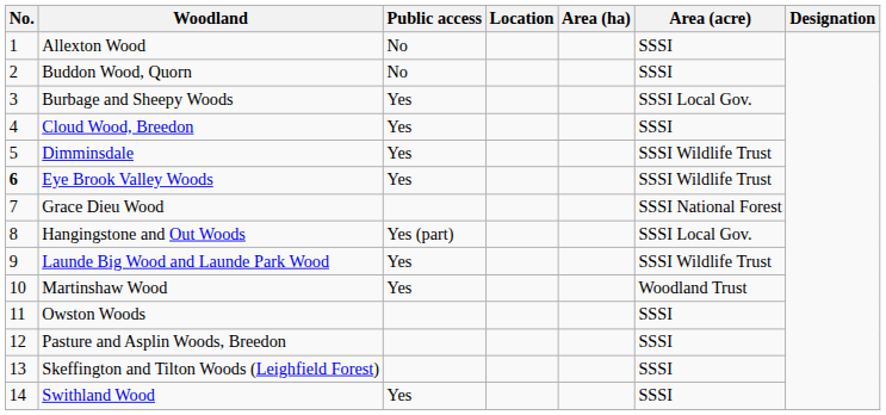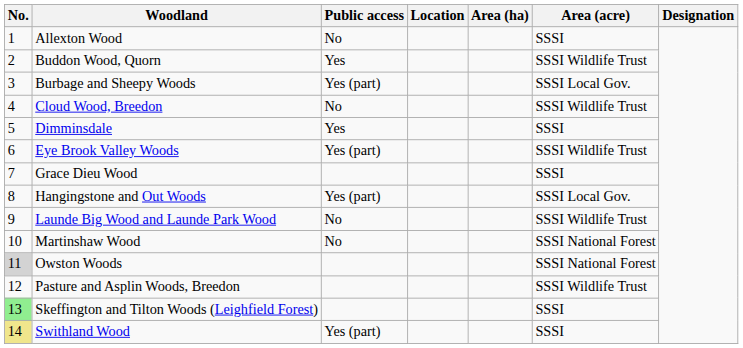 <table class="wikitable sortable collapsible">
 <tr>
 <th scope="col">No.</th>
 <th scope="col">Woodland</th>
 <th scope="col" class="unsortable">Public access</th>
 <th scope="col" class="unsortable">Location</th>
 <th scope="col">Area (ha)</th>
 <th scope="col">Area (acre)</th>
 <th scope="col" class="unsortable">Designation</th>
 </tr>
 <tr !scope="row">
 <td>1</td>
 <td>Allexton Wood</td>
 <td>No</td>
 <td style=white-space:nowrap><small></small></td>
 <td></td>
 <td>SSSI</td>
 </tr>
 <tr !scope="row">
 <td>2</td>
 <td>Buddon Wood, Quorn</td>
-<td>No</td>
+<td>Yes</td>
 <td><small></small></td>
 <td></td>
-<td>SSSI</td>
+<td>SSSI Wildlife Trust</td>
 </tr>
 <tr !scope="row">
 <td>3</td>
 <td>Burbage and Sheepy Woods</td>
-<td>Yes</td>
+<td>Yes (part)</td>
 <td><small></small></td>
 <td></td>
 <td>SSSI  Local Gov.</td>
 </tr>
 <tr !scope="row">
 <td>4</td>
 <td><a href='#'>Cloud Wood, Breedon</a></td>
-<td>Yes</td>
+<td>No</td>
 <td><small></small></td>
 <td></td>
-<td>SSSI</td>
+<td>SSSI Wildlife Trust</td>
 </tr>
 <tr !scope="row">
 <td>5</td>
 <td><a href='#'>Dimminsdale</a></td>
 <td>Yes</td>
 <td><small></small></td>
 <td></td>
-<td>SSSI Wildlife Trust</td>
+<td>SSSI</td>
 </tr>
 <tr !scope="row">
-<td><strong>6</strong></td>
+<td>6</td>
 <td><a href='#'>Eye Brook Valley Woods</a></td>
-<td>Yes</td>
+<td>Yes (part)</td>
 <td><small></small></td>
 <td></td>
 <td>SSSI Wildlife Trust</td>
 </tr>
 <tr !scope="row">
 <td>7</td>
 <td>Grace Dieu Wood</td>
 <td></td>
 <td><small></small></td>
 <td></td>
-<td>SSSI National Forest</td>
+<td>SSSI</td>
 </tr>
 <tr !scope="row">
 <td>8</td>
 <td>Hangingstone and <a href='#'>Out Woods</a></td>
 <td>Yes (part)</td>
 <td><small></small></td>
 <td></td>
 <td>SSSI  Local Gov.</td>
 </tr>
 <tr !scope="row">
 <td>9</td>
 <td><a href='#'>Launde Big Wood and Launde Park Wood</a></td>
-<td>Yes</td>
+<td>No</td>
 <td><small></small></td>
 <td></td>
 <td>SSSI Wildlife Trust</td>
 </tr>
 <tr !scope="row">
 <td>10</td>
 <td>Martinshaw Wood</td>
-<td>Yes</td>
+<td>No</td>
 <td><small></small></td>
 <td></td>
-<td>Woodland Trust</td>
+<td>SSSI National Forest</td>
 </tr>
 <tr !scope="row">
-<td>11</td>
+<td style="background: lightgrey;">11</td>
 <td>Owston Woods</td>
 <td></td>
 <td><small></small></td>
 <td></td>
-<td>SSSI</td>
+<td>SSSI National Forest</td>
 </tr>
 <tr !scope="row">
 <td>12</td>
 <td>Pasture and Asplin Woods, Breedon</td>
 <td></td>
 <td><small></small></td>
 <td></td>
-<td>SSSI</td>
+<td>SSSI Wildlife Trust</td>
 </tr>
 <tr !scope="row">
-<td>13</td>
+<td style="background: lightgreen;">13</td>
 <td>Skeffington and Tilton Woods (<a href='#'>Leighfield Forest</a>)</td>
 <td></td>
 <td><small></small></td>
 <td></td>
 <td>SSSI</td>
 </tr>
 <tr !scope="row">
-<td>14</td>
+<td style="background: khaki;">14</td>
 <td><a href='#'>Swithland Wood</a></td>
-<td>Yes</td>
+<td>Yes (part)</td>
 <td><small></small></td>
 <td></td>
 <td>SSSI</td>
 </tr>
 </table>
